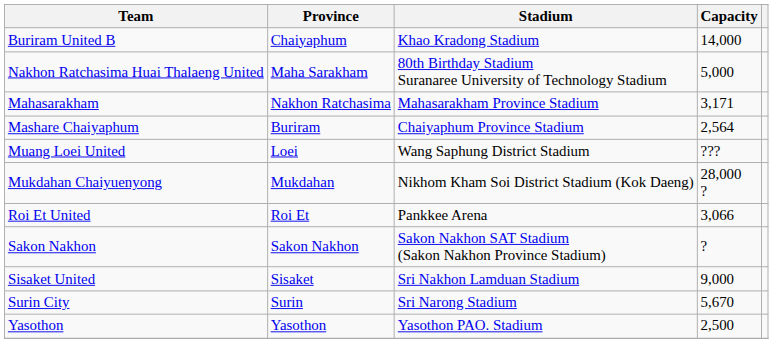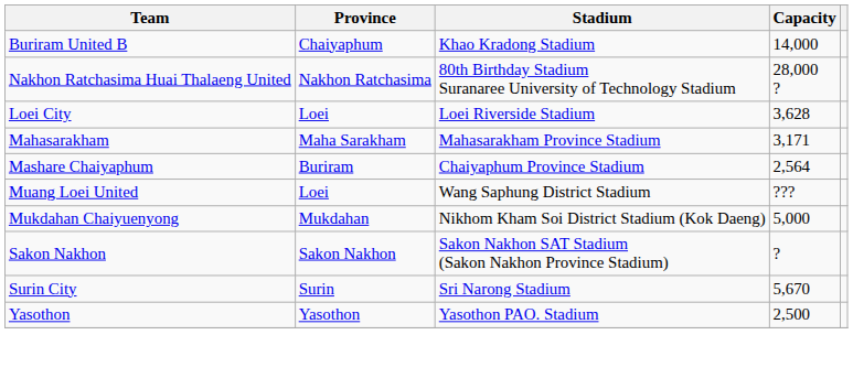 <table class="wikitable sortable">
 <tr>
 <th>Team</th>
 <th>Province</th>
 <th>Stadium</th>
 <th>Capacity</th>
 <th class="unsortable"></th>
 </tr>
 <tr>
 <td><a href='#'>Buriram United B</a></td>
 <td><a href='#'>Chaiyaphum</a></td>
 <td><a href='#'>Khao Kradong Stadium</a></td>
 <td>14,000</td>
 <td></td>
 </tr>
 <tr>
 <td><a href='#'>Nakhon Ratchasima Huai Thalaeng United</a></td>
-<td><a href='#'>Maha Sarakham</a></td>
+<td><a href='#'>Nakhon Ratchasima</a></td>
 <td><a href='#'>80th Birthday Stadium</a><br>Suranaree University of Technology Stadium</td>
-<td>5,000</td>
+<td>28,000<br>?</td>
+<td></td>
+</tr>
+<tr>
+<td><a href='#'>Loei City</a></td>
+<td><a href='#'>Loei</a></td>
+<td><a href='#'>Loei Riverside Stadium</a></td>
+<td>3,628</td>
 <td></td>
 </tr>
 <tr>
 <td><a href='#'>Mahasarakham</a></td>
-<td><a href='#'>Nakhon Ratchasima</a></td>
+<td><a href='#'>Maha Sarakham</a></td>
 <td><a href='#'>Mahasarakham Province Stadium</a></td>
 <td>3,171</td>
 <td></td>
 </tr>
 <tr>
 <td><a href='#'>Mashare Chaiyaphum</a></td>
 <td><a href='#'>Buriram</a></td>
 <td><a href='#'>Chaiyaphum Province Stadium</a></td>
 <td>2,564</td>
 <td></td>
 </tr>
 <tr>
 <td><a href='#'>Muang Loei United</a></td>
 <td><a href='#'>Loei</a></td>
 <td>Wang Saphung District Stadium</td>
 <td>???</td>
 <td></td>
 </tr>
 <tr>
 <td><a href='#'>Mukdahan Chaiyuenyong</a></td>
 <td><a href='#'>Mukdahan</a></td>
 <td>Nikhom Kham Soi District Stadium (Kok Daeng)</td>
-<td>28,000<br>?</td>
-<td></td>
-</tr>
-<tr>
-<td><a href='#'>Roi Et United</a></td>
-<td><a href='#'>Roi Et</a></td>
-<td>Pankkee Arena</td>
-<td>3,066</td>
+<td>5,000</td>
 <td></td>
 </tr>
 <tr>
 <td><a href='#'>Sakon Nakhon</a></td>
 <td><a href='#'>Sakon Nakhon</a></td>
 <td><a href='#'>Sakon Nakhon SAT Stadium</a><br>(Sakon Nakhon Province Stadium)</td>
 <td>?</td>
-<td></td>
-</tr>
-<tr>
-<td><a href='#'>Sisaket United</a></td>
-<td><a href='#'>Sisaket</a></td>
-<td><a href='#'>Sri Nakhon Lamduan Stadium</a></td>
-<td>9,000</td>
 <td></td>
 </tr>
 <tr>
 <td><a href='#'>Surin City</a></td>
 <td><a href='#'>Surin</a></td>
 <td><a href='#'>Sri Narong Stadium</a></td>
 <td>5,670</td>
 <td></td>
 </tr>
 <tr>
 <td><a href='#'>Yasothon</a></td>
 <td><a href='#'>Yasothon</a></td>
 <td><a href='#'>Yasothon PAO. Stadium</a></td>
 <td>2,500</td>
 <td></td>
 </tr>
 <tr>
 </tr>
 </table>
